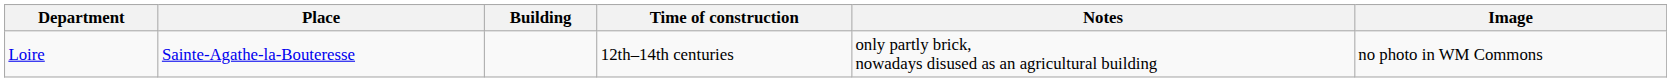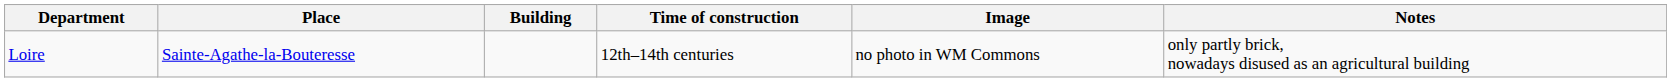 <table class="wikitable"  style="border:2px; width:100%;">
 <tr>
 <th>Department</th>
 <th>Place</th>
 <th>Building</th>
 <th>Time of construction</th>
+<th>Image</th>
 <th>Notes</th>
-<th>Image</th>
 </tr>
 <tr>
 <td><a href='#'>Loire</a></td>
 <td><a href='#'>Sainte-Agathe-la-Bouteresse</a></td>
 <td></td>
 <td>12th–14th centuries</td>
+<td>no photo in WM Commons</td>
 <td>only partly brick,<br>nowadays disused as an agricultural building</td>
-<td>no photo in WM Commons</td>
 </tr>
 </table>
